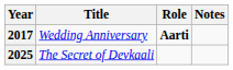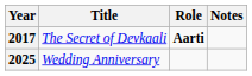 <table class="wikitable plainrowheaders sortable">
 <tr>
 <th scope="col">Year</th>
 <th scope="col">Title</th>
 <th scope="col">Role</th>
 <th scope="col" class="unsortable">Notes</th>
 </tr>
 <tr>
 <th scope="row">2017</th>
-<td><em><a href='#'>Wedding Anniversary</a></em></td>
+<td><em><a href='#'>The Secret of Devkaali</a></em></td>
 <td><strong>Aarti</strong></td>
 <td></td>
 </tr>
 <tr>
 <th scope="row">2025</th>
-<td><em><a href='#'>The Secret of Devkaali</a></em></td>
+<td><em><a href='#'>Wedding Anniversary</a></em></td>
 <td></td>
 <td></td>
 </tr>
 </table>
